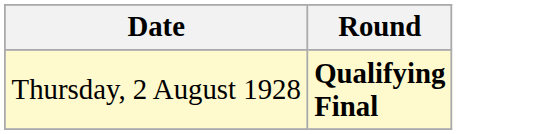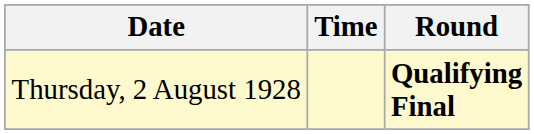 <table class="wikitable">
 <tr>
 <th>Date</th>
+<th>Time</th>
 <th>Round</th>
 </tr>
 <tr style=background:lemonchiffon>
 <td>Thursday, 2 August 1928</td>
+<td></td>
 <td><strong>Qualifying</strong><br><strong>Final</strong></td>
 </tr>
 </table>
